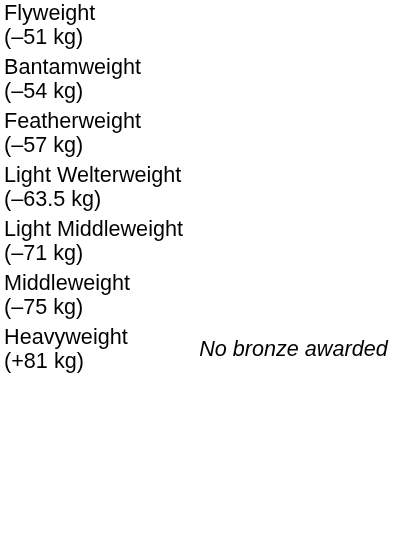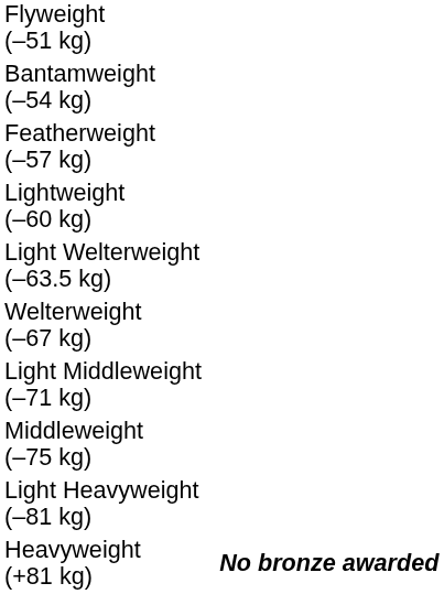 <table>
 <tr>
 <td>Flyweight<br>(–51 kg)</td>
 <td></td>
 <td></td>
 <td></td>
 </tr>
 <tr>
 <td>Bantamweight<br>(–54 kg)</td>
 <td></td>
 <td></td>
 <td></td>
 </tr>
 <tr>
 <td>Featherweight<br>(–57 kg)</td>
 <td></td>
 <td></td>
 <td></td>
 </tr>
 <tr>
+<td>Lightweight<br>(–60 kg)</td>
+<td></td>
+<td></td>
+<td></td>
+</tr>
+<tr>
 <td>Light Welterweight<br>(–63.5 kg)</td>
+<td></td>
+<td></td>
+<td></td>
+</tr>
+<tr>
+<td>Welterweight<br>(–67 kg)</td>
 <td></td>
 <td></td>
 <td></td>
 </tr>
 <tr>
 <td>Light Middleweight<br>(–71 kg)</td>
 <td></td>
 <td></td>
 <td></td>
 </tr>
 <tr>
 <td>Middleweight<br>(–75 kg)</td>
 <td></td>
 <td></td>
 <td></td>
 </tr>
 <tr>
+<td>Light Heavyweight<br>(–81 kg)</td>
+<td></td>
+<td></td>
+<td></td>
+</tr>
+<tr>
 <td>Heavyweight<br>(+81 kg)</td>
 <td></td>
 <td></td>
-<td><em>No bronze awarded</em></td>
+<td><strong><em>No bronze awarded</em></strong></td>
 </tr>
 </table>
